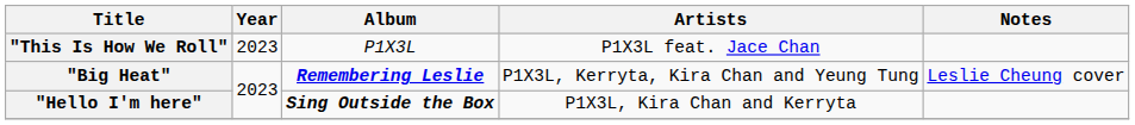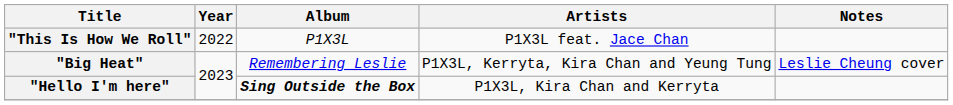 <table class="wikitable plainrowheaders" style="text-align:center;">
 <tr>
 <th>Title</th>
 <th>Year</th>
 <th>Album</th>
 <th>Artists</th>
 <th>Notes</th>
 </tr>
 <tr>
 <th scope="row">"This Is How We Roll"</th>
-<td>2023</td>
+<td>2022</td>
 <td><em>P1X3L</em></td>
 <td>P1X3L feat. <a href='#'>Jace Chan</a></td>
 <td></td>
 </tr>
 <tr>
 <th scope="row">"Big Heat"</th>
 <td rowspan=2>2023</td>
-<td><strong><em><a href='#'>Remembering Leslie</a></em></strong></td>
+<td><em><a href='#'>Remembering Leslie</a></em></td>
 <td>P1X3L, Kerryta, Kira Chan and Yeung Tung</td>
 <td><a href='#'>Leslie Cheung</a> cover</td>
 </tr>
 <tr>
 <th scope="row">"Hello I'm here"</th>
 <td><strong><em>Sing Outside the Box</em></strong></td>
 <td>P1X3L, Kira Chan and Kerryta</td>
 <td></td>
 </tr>
 <tr>
 </tr>
 </table>
